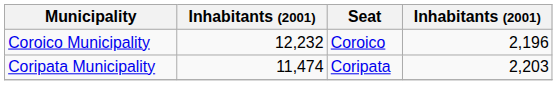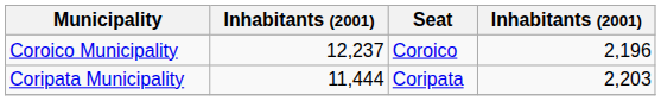 <table class="wikitable" border="1" style="width:35%;" border="1">
 <tr bgcolor=silver>
 <th><strong>Municipality</strong></th>
 <th><strong>Inhabitants <small> (2001)</small> </strong></th>
 <th><strong>Seat</strong></th>
 <th><strong>Inhabitants <small> (2001)</small></strong></th>
 </tr>
 <tr>
 <td><a href='#'>Coroico Municipality</a></td>
-<td align="right">12,232</td>
+<td align="right">12,237</td>
 <td><a href='#'>Coroico</a></td>
 <td align="right">2,196</td>
 </tr>
 <tr>
 <td><a href='#'>Coripata Municipality</a></td>
-<td align="right">11,474</td>
+<td align="right">11,444</td>
 <td><a href='#'>Coripata</a></td>
 <td align="right">2,203</td>
 </tr>
 <tr>
 </tr>
 </table>
